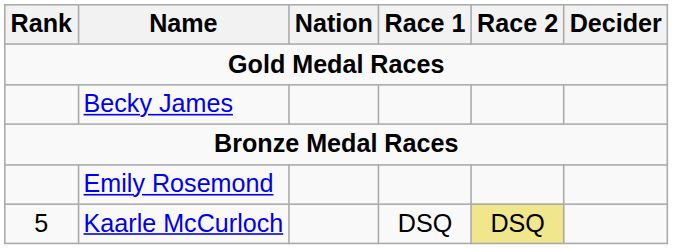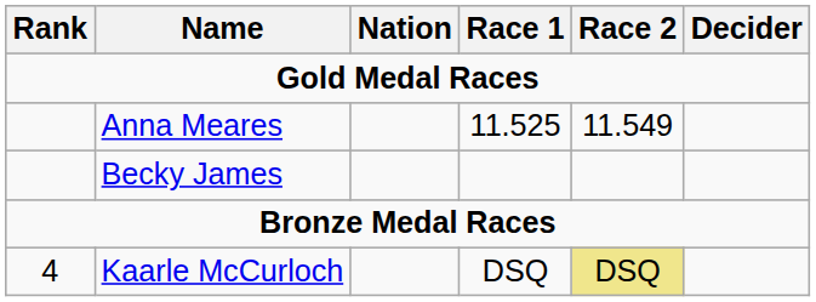 <table class="wikitable" style="text-align:center">
 <tr>
 <th>Rank</th>
 <th>Name</th>
 <th>Nation</th>
 <th>Race 1</th>
 <th>Race 2</th>
 <th>Decider</th>
 </tr>
 <tr>
 <td colspan=6><strong>Gold Medal Races</strong></td>
 </tr>
 <tr>
 <td></td>
+<td align=left><a href='#'>Anna Meares</a></td>
+<td align=left></td>
+<td>11.525</td>
+<td>11.549</td>
+<td></td>
+</tr>
+<tr>
+<td></td>
 <td align=left><a href='#'>Becky James</a></td>
 <td align=left></td>
 <td></td>
 <td></td>
 <td></td>
 </tr>
 <tr>
 <td colspan=6><strong>Bronze Medal Races</strong></td>
 </tr>
 <tr>
-<td></td>
-<td align=left><a href='#'>Emily Rosemond</a></td>
-<td align=left></td>
-<td></td>
-<td></td>
-<td></td>
-</tr>
-<tr>
-<td>5</td>
+<td>4</td>
 <td align=left><a href='#'>Kaarle McCurloch</a></td>
 <td align=left></td>
 <td>DSQ</td>
 <td style="background: khaki;">DSQ</td>
 <td></td>
 </tr>
 </table>
